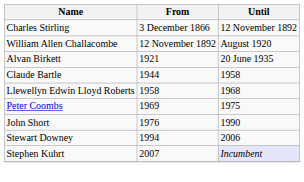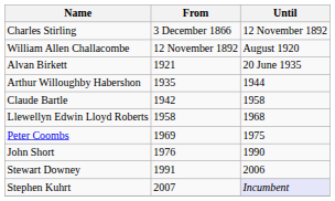 <table class="wikitable">
 <tr>
 <th>Name</th>
 <th>From</th>
 <th>Until</th>
 </tr>
 <tr>
 <td>Charles Stirling</td>
 <td>3 December 1866</td>
 <td>12 November 1892</td>
 </tr>
 <tr>
 <td>William Allen Challacombe</td>
 <td>12 November 1892</td>
 <td>August 1920</td>
 </tr>
 <tr>
 <td>Alvan Birkett</td>
 <td>1921</td>
 <td>20 June 1935</td>
 </tr>
 <tr>
+<td>Arthur Willoughby Habershon</td>
+<td>1935</td>
+<td>1944</td>
+</tr>
+<tr>
 <td>Claude Bartle</td>
-<td>1944</td>
+<td>1942</td>
 <td>1958</td>
 </tr>
 <tr>
 <td>Llewellyn Edwin Lloyd Roberts</td>
 <td>1958</td>
 <td>1968</td>
 </tr>
 <tr>
 <td><a href='#'>Peter Coombs</a></td>
 <td>1969</td>
 <td>1975</td>
 </tr>
 <tr>
 <td>John Short</td>
 <td>1976</td>
 <td>1990</td>
 </tr>
 <tr>
 <td>Stewart Downey</td>
-<td>1994</td>
+<td>1991</td>
 <td>2006</td>
 </tr>
 <tr>
 <td>Stephen Kuhrt</td>
 <td>2007</td>
 <td style="background: lavender;"><em>Incumbent</em></td>
 </tr>
 <tr>
 </tr>
 </table>
